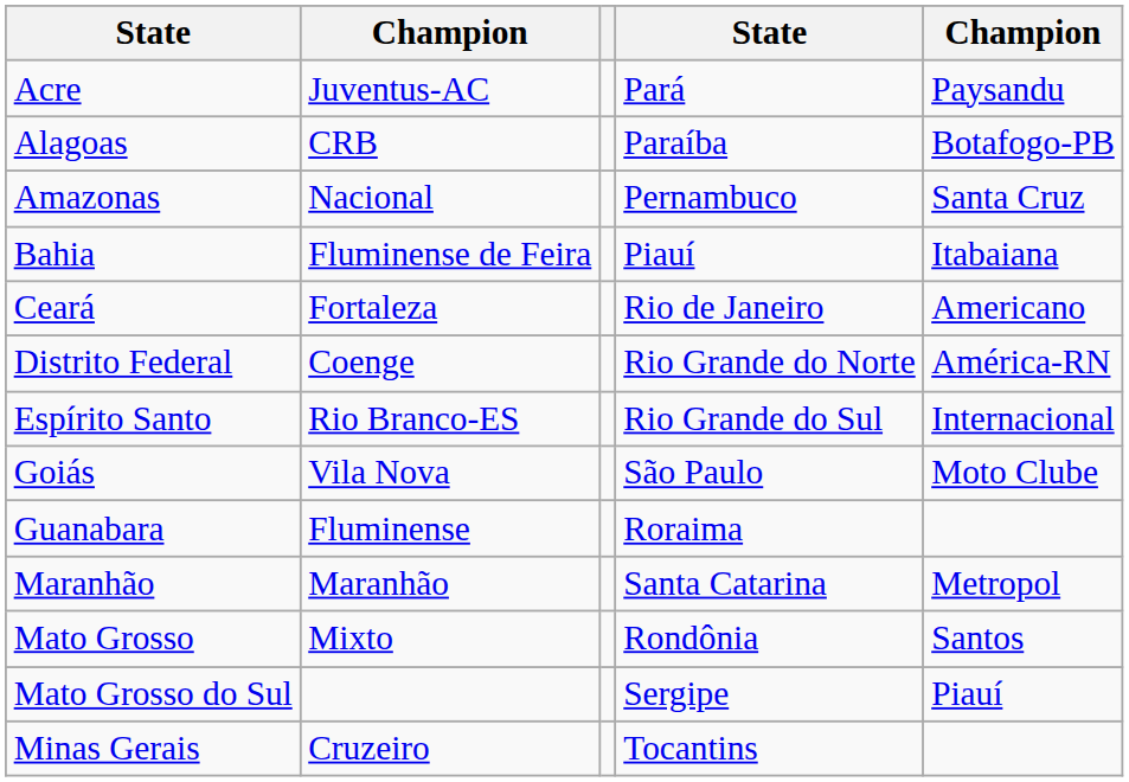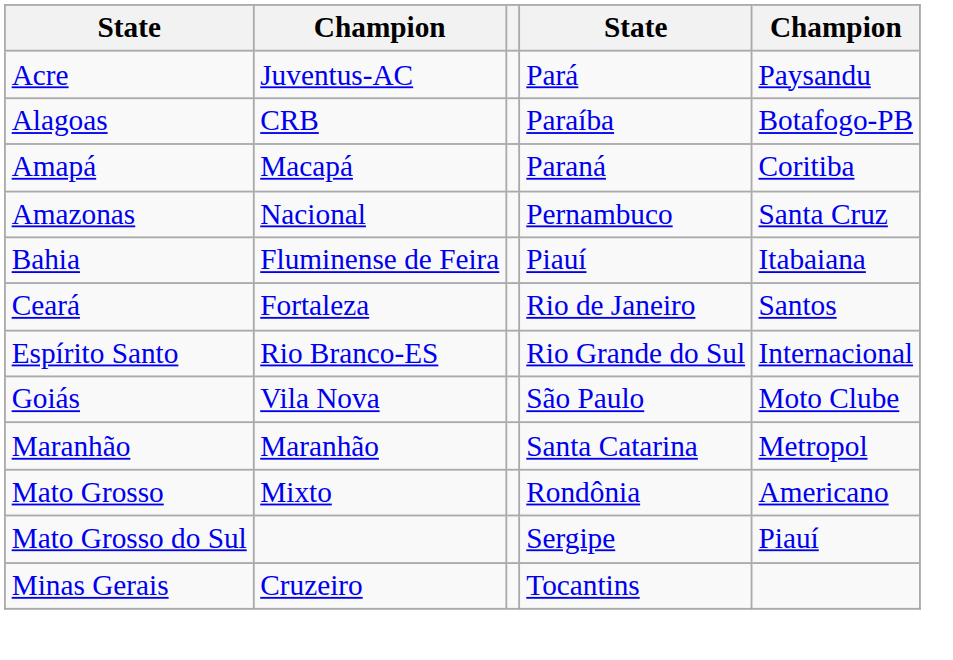 <table class="wikitable">
 <tr>
 <th>State</th>
 <th>Champion</th>
 <th></th>
 <th>State</th>
 <th>Champion</th>
 </tr>
 <tr>
 <td><a href='#'>Acre</a></td>
 <td><a href='#'>Juventus-AC</a></td>
 <td></td>
 <td><a href='#'>Pará</a></td>
 <td><a href='#'>Paysandu</a></td>
 </tr>
 <tr>
 <td><a href='#'>Alagoas</a></td>
 <td><a href='#'>CRB</a></td>
 <td></td>
 <td><a href='#'>Paraíba</a></td>
 <td><a href='#'>Botafogo-PB</a></td>
 </tr>
 <tr>
+<td><a href='#'>Amapá</a></td>
+<td><a href='#'>Macapá</a></td>
+<td></td>
+<td><a href='#'>Paraná</a></td>
+<td><a href='#'>Coritiba</a></td>
+</tr>
+<tr>
 <td><a href='#'>Amazonas</a></td>
 <td><a href='#'>Nacional</a></td>
 <td></td>
 <td><a href='#'>Pernambuco</a></td>
 <td><a href='#'>Santa Cruz</a></td>
 </tr>
 <tr>
 <td><a href='#'>Bahia</a></td>
 <td><a href='#'>Fluminense de Feira</a></td>
 <td></td>
 <td><a href='#'>Piauí</a></td>
 <td><a href='#'>Itabaiana</a></td>
 </tr>
 <tr>
 <td><a href='#'>Ceará</a></td>
 <td><a href='#'>Fortaleza</a></td>
 <td></td>
 <td><a href='#'>Rio de Janeiro</a></td>
-<td><a href='#'>Americano</a></td>
-</tr>
-<tr>
-<td><a href='#'>Distrito Federal</a></td>
-<td><a href='#'>Coenge</a></td>
-<td></td>
-<td><a href='#'>Rio Grande do Norte</a></td>
-<td><a href='#'>América-RN</a></td>
+<td><a href='#'>Santos</a></td>
 </tr>
 <tr>
 <td><a href='#'>Espírito Santo</a></td>
 <td><a href='#'>Rio Branco-ES</a></td>
 <td></td>
 <td><a href='#'>Rio Grande do Sul</a></td>
 <td><a href='#'>Internacional</a></td>
 </tr>
 <tr>
 <td><a href='#'>Goiás</a></td>
 <td><a href='#'>Vila Nova</a></td>
 <td></td>
 <td><a href='#'>São Paulo</a></td>
 <td><a href='#'>Moto Clube</a></td>
 </tr>
 <tr>
-<td><a href='#'>Guanabara</a></td>
-<td><a href='#'>Fluminense</a></td>
-<td></td>
-<td><a href='#'>Roraima</a></td>
-<td></td>
-</tr>
-<tr>
 <td><a href='#'>Maranhão</a></td>
 <td><a href='#'>Maranhão</a></td>
 <td></td>
 <td><a href='#'>Santa Catarina</a></td>
 <td><a href='#'>Metropol</a></td>
 </tr>
 <tr>
 <td><a href='#'>Mato Grosso</a></td>
 <td><a href='#'>Mixto</a></td>
 <td></td>
 <td><a href='#'>Rondônia</a></td>
-<td><a href='#'>Santos</a></td>
+<td><a href='#'>Americano</a></td>
 </tr>
 <tr>
 <td><a href='#'>Mato Grosso do Sul</a></td>
 <td></td>
 <td></td>
 <td><a href='#'>Sergipe</a></td>
 <td><a href='#'>Piauí</a></td>
 </tr>
 <tr>
 <td><a href='#'>Minas Gerais</a></td>
 <td><a href='#'>Cruzeiro</a></td>
 <td></td>
 <td><a href='#'>Tocantins</a></td>
 <td></td>
 </tr>
 </table>
